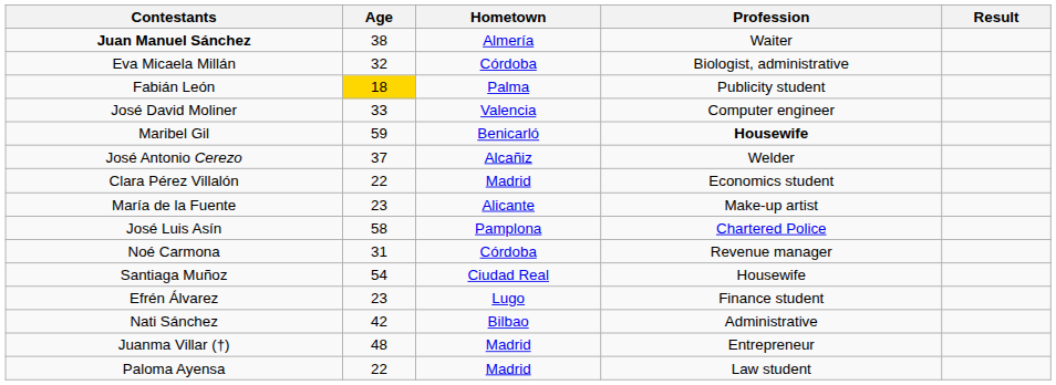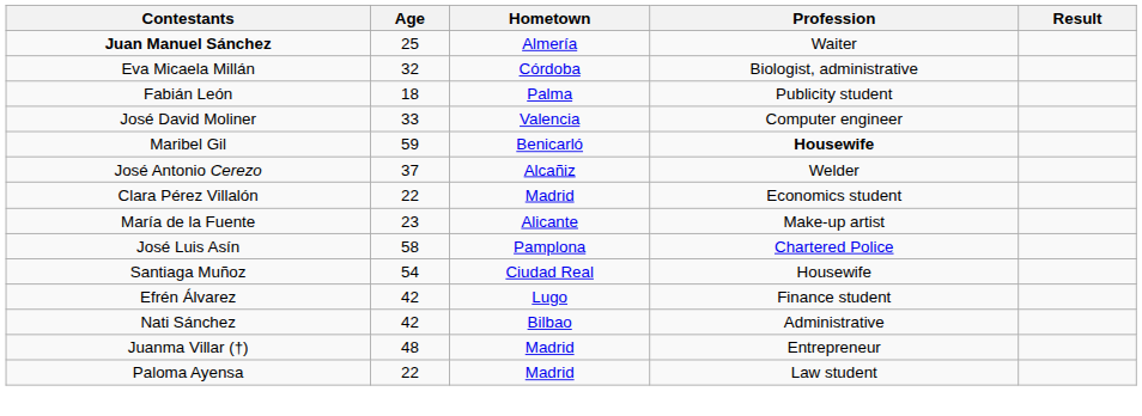 <table class="wikitable sortable" style="margin:auto; text-align:center; width:85%; font-size:95%">
 <tr>
 <th>Contestants</th>
 <th>Age</th>
 <th>Hometown</th>
 <th>Profession</th>
 <th>Result</th>
 </tr>
 <tr>
 <td><strong>Juan Manuel Sánchez</strong></td>
-<td>38</td>
+<td>25</td>
 <td><a href='#'>Almería</a></td>
 <td>Waiter</td>
 <td></td>
 </tr>
 <tr>
 <td>Eva Micaela Millán</td>
 <td>32</td>
 <td><a href='#'>Córdoba</a></td>
 <td>Biologist, administrative</td>
 <td></td>
 </tr>
 <tr>
 <td>Fabián León</td>
-<td style="background: gold;">18</td>
+<td>18</td>
 <td><a href='#'>Palma</a></td>
 <td>Publicity student</td>
 <td></td>
 </tr>
 <tr>
 <td>José David Moliner</td>
 <td>33</td>
 <td><a href='#'>Valencia</a></td>
 <td>Computer engineer</td>
 <td></td>
 </tr>
 <tr>
 <td>Maribel Gil</td>
 <td>59</td>
 <td><a href='#'>Benicarló</a></td>
 <td><strong>Housewife</strong></td>
 <td></td>
 </tr>
 <tr>
 <td>José Antonio <em>Cerezo</em></td>
 <td>37</td>
 <td><a href='#'>Alcañiz</a></td>
 <td>Welder</td>
 <td></td>
 </tr>
 <tr>
 <td>Clara Pérez Villalón</td>
 <td>22</td>
 <td><a href='#'>Madrid</a></td>
 <td>Economics student</td>
 <td></td>
 </tr>
 <tr>
 <td>María de la Fuente</td>
 <td>23</td>
 <td><a href='#'>Alicante</a></td>
 <td>Make-up artist</td>
 <td></td>
 </tr>
 <tr>
 <td>José Luis Asín</td>
 <td>58</td>
 <td><a href='#'>Pamplona</a></td>
 <td><a href='#'>Chartered Police</a></td>
 <td></td>
 </tr>
 <tr>
-<td>Noé Carmona</td>
-<td>31</td>
-<td><a href='#'>Córdoba</a></td>
-<td>Revenue manager</td>
-<td></td>
-</tr>
-<tr>
 <td>Santiaga Muñoz</td>
 <td>54</td>
 <td><a href='#'>Ciudad Real</a></td>
 <td>Housewife</td>
 <td></td>
 </tr>
 <tr>
 <td>Efrén Álvarez</td>
-<td>23</td>
+<td>42</td>
 <td><a href='#'>Lugo</a></td>
 <td>Finance student</td>
 <td></td>
 </tr>
 <tr>
 <td>Nati Sánchez</td>
 <td>42</td>
 <td><a href='#'>Bilbao</a></td>
 <td>Administrative</td>
 <td></td>
 </tr>
 <tr>
 <td>Juanma Villar (†)</td>
 <td>48</td>
 <td><a href='#'>Madrid</a></td>
 <td>Entrepreneur</td>
 <td></td>
 </tr>
 <tr>
 <td>Paloma Ayensa</td>
 <td>22</td>
 <td><a href='#'>Madrid</a></td>
 <td>Law student</td>
 <td></td>
 </tr>
 </table>
